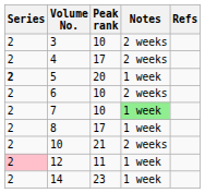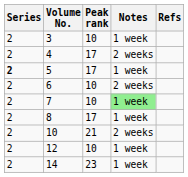 <table class="wikitable">
 <tr>
 <th>Series</th>
 <th>Volume<br>No.</th>
 <th>Peak<br>rank</th>
 <th>Notes</th>
 <th>Refs</th>
 </tr>
 <tr>
 <td>2</td>
 <td>3</td>
 <td>10</td>
-<td>2 weeks</td>
+<td>1 week</td>
 <td></td>
 </tr>
 <tr>
 <td>2</td>
 <td>4</td>
 <td>17</td>
 <td>2 weeks</td>
 <td></td>
 </tr>
 <tr>
 <td><strong>2</strong></td>
 <td>5</td>
-<td>20</td>
+<td>17</td>
 <td>1 week</td>
 <td></td>
 </tr>
 <tr>
 <td>2</td>
 <td>6</td>
 <td>10</td>
 <td>2 weeks</td>
 <td></td>
 </tr>
 <tr>
 <td>2</td>
 <td>7</td>
 <td>10</td>
 <td style="background: lightgreen;">1 week</td>
 <td></td>
 </tr>
 <tr>
 <td>2</td>
 <td>8</td>
 <td>17</td>
 <td>1 week</td>
 <td></td>
 </tr>
 <tr>
 <td>2</td>
 <td>10</td>
 <td>21</td>
 <td>2 weeks</td>
 <td></td>
 </tr>
 <tr>
-<td style="background: pink;">2</td>
+<td>2</td>
 <td>12</td>
-<td>11</td>
+<td>10</td>
 <td>1 week</td>
 <td></td>
 </tr>
 <tr>
 <td>2</td>
 <td>14</td>
 <td>23</td>
 <td>1 week</td>
 <td></td>
 </tr>
 </table>
